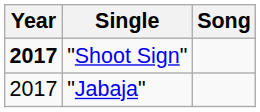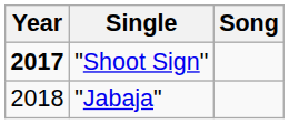 <table class="wikitable">
 <tr>
 <th>Year</th>
 <th>Single</th>
 <th>Song</th>
 </tr>
 <tr>
 <td><strong>2017</strong></td>
 <td>"<a href='#'>Shoot Sign</a>"</td>
 <td></td>
 </tr>
 <tr>
-<td>2017</td>
+<td>2018</td>
 <td>"<a href='#'>Jabaja</a>"</td>
 <td></td>
 </tr>
 </table>
